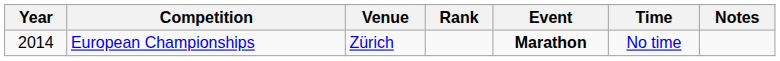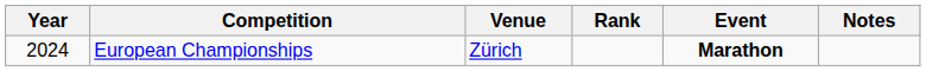 <table class="wikitable" width=55% style="font-size:90%; text-align:center;">
 <tr>
 <th>Year</th>
 <th>Competition</th>
 <th>Venue</th>
 <th>Rank</th>
 <th>Event</th>
-<th>Time</th>
 <th>Notes</th>
 </tr>
 <tr>
-<td>2014</td>
+<td>2024</td>
 <td align=left><a href='#'>European Championships</a></td>
 <td align=left> <a href='#'>Zürich</a></td>
 <td></td>
 <td><strong>Marathon</strong></td>
-<td><a href='#'>No time</a></td>
 <td></td>
 </tr>
 </table>
